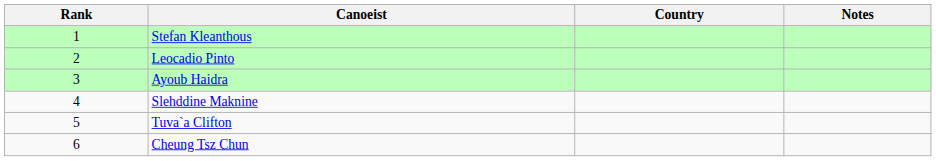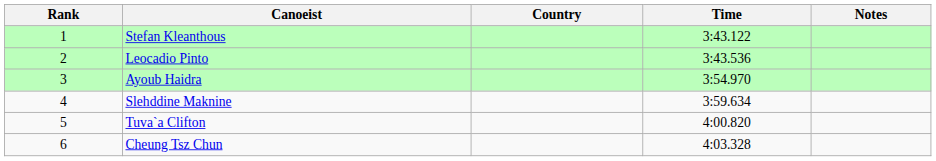 <table class="wikitable" style="text-align:center;width: 55%">
 <tr>
 <th>Rank</th>
 <th>Canoeist</th>
 <th>Country</th>
+<th>Time</th>
 <th>Notes</th>
 </tr>
 <tr bgcolor=bbffbb>
 <td>1</td>
 <td align="left"><a href='#'>Stefan Kleanthous</a></td>
 <td align="left"></td>
+<td>3:43.122</td>
 <td></td>
 </tr>
 <tr bgcolor=bbffbb>
 <td>2</td>
 <td align="left"><a href='#'>Leocadio Pinto</a></td>
 <td align="left"></td>
+<td>3:43.536</td>
 <td></td>
 </tr>
 <tr bgcolor=bbffbb>
 <td>3</td>
 <td align="left"><a href='#'>Ayoub Haidra</a></td>
 <td align="left"></td>
+<td>3:54.970</td>
 <td></td>
 </tr>
 <tr>
 <td>4</td>
 <td align="left"><a href='#'>Slehddine Maknine</a></td>
 <td align="left"></td>
+<td>3:59.634</td>
 <td></td>
 </tr>
 <tr>
 <td>5</td>
 <td align="left"><a href='#'>Tuva`a Clifton</a></td>
 <td align="left"></td>
+<td>4:00.820</td>
 <td></td>
 </tr>
 <tr>
 <td>6</td>
 <td align="left"><a href='#'>Cheung Tsz Chun</a></td>
 <td align="left"></td>
+<td>4:03.328</td>
 <td></td>
 </tr>
 </table>
